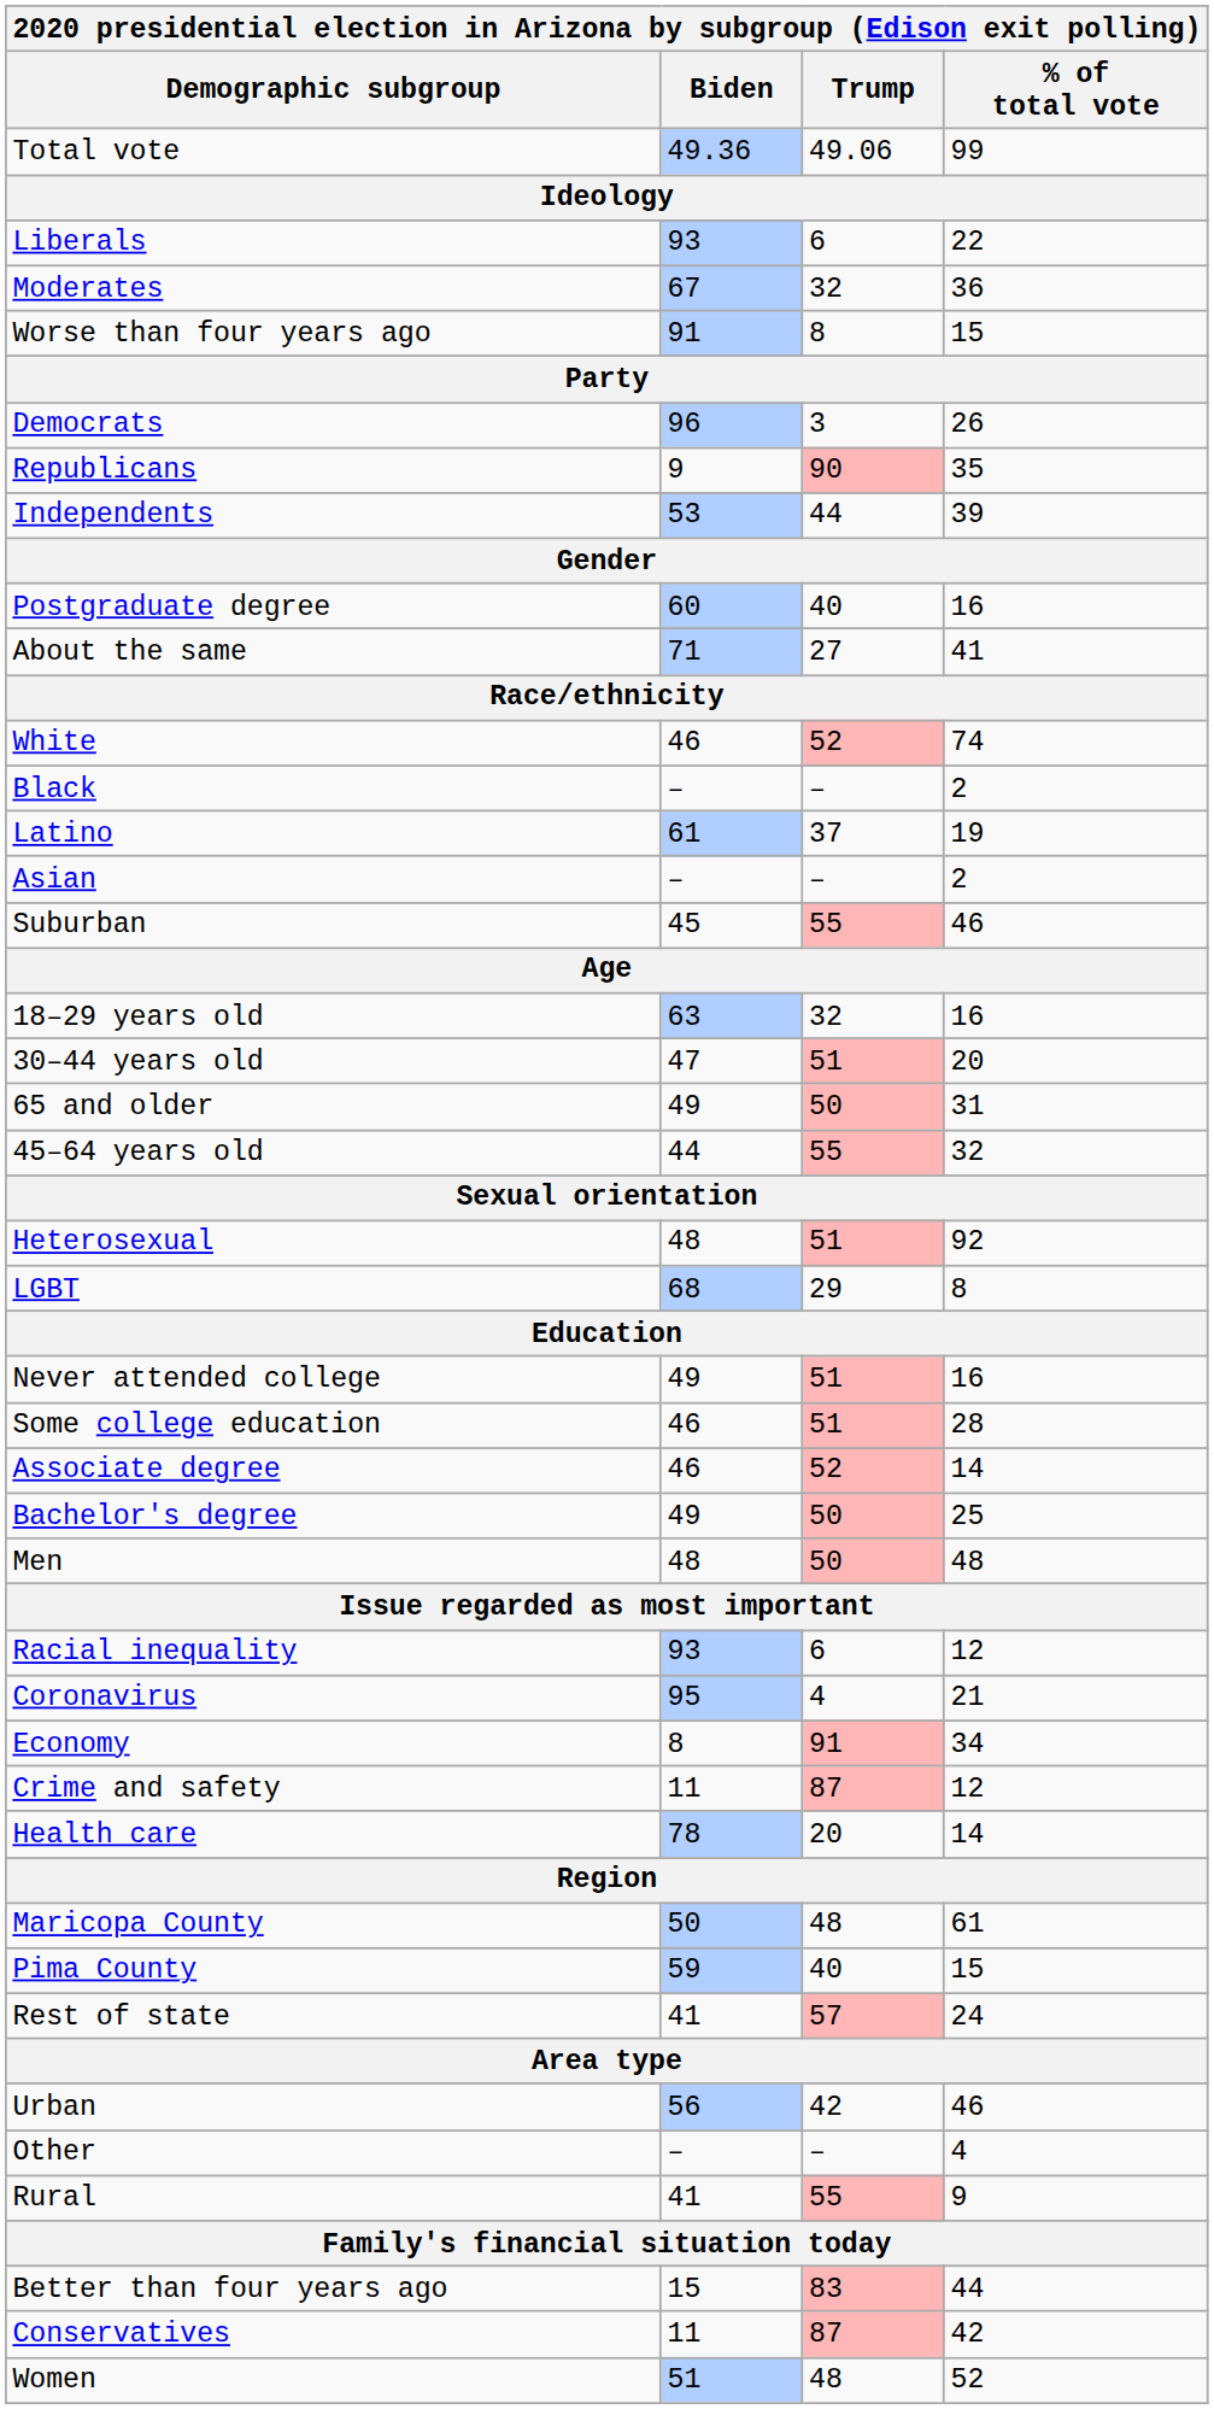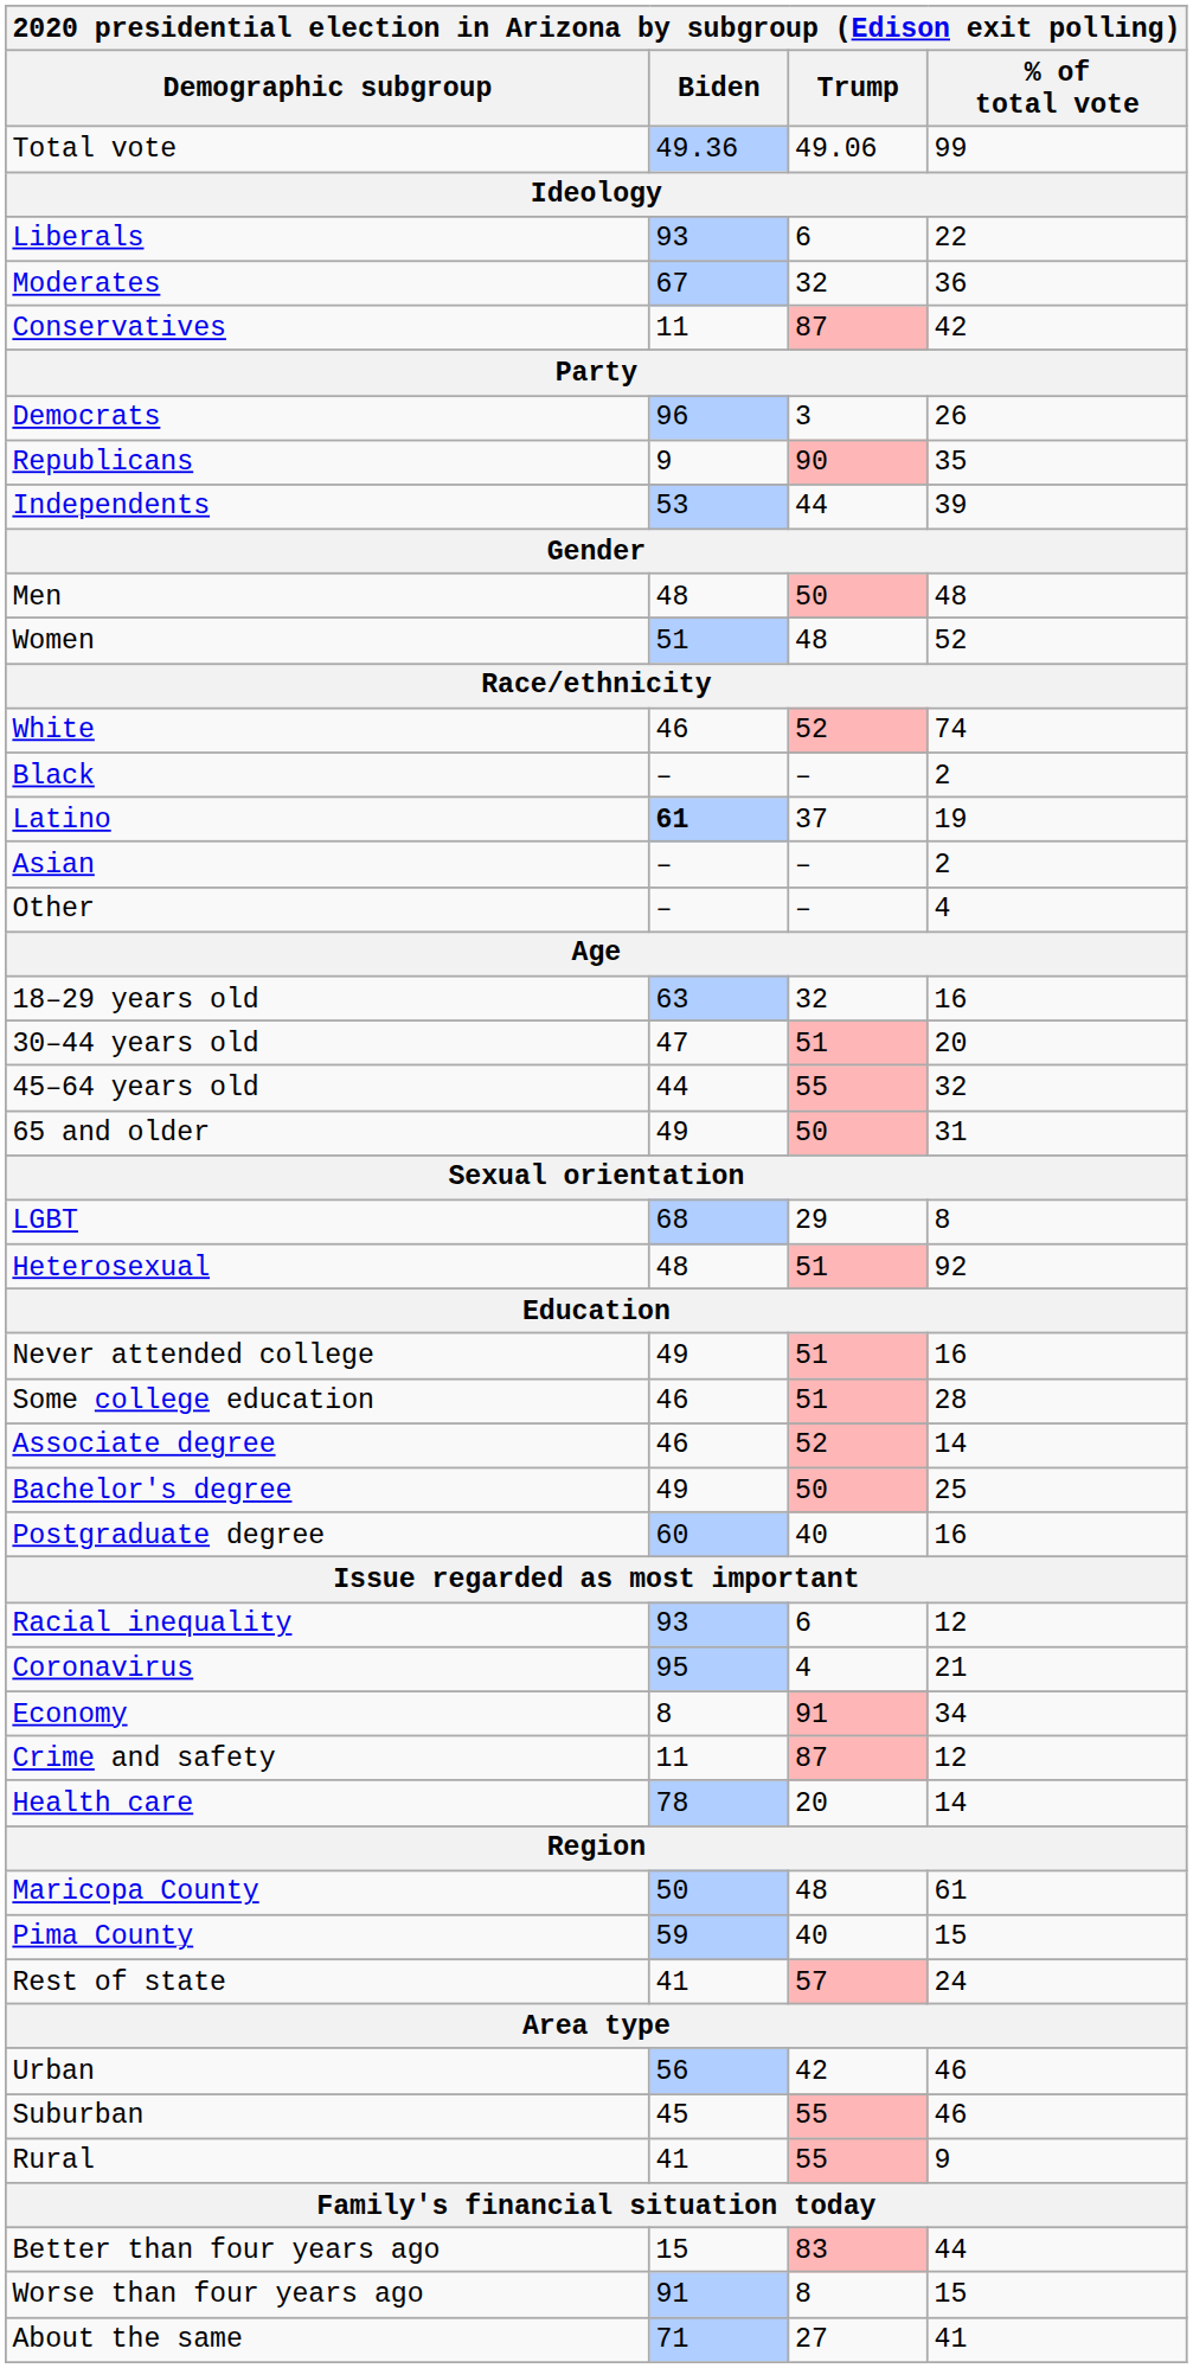 <table class="wikitable sortable">
 <tr>
 <th colspan="4">2020 presidential election in Arizona by subgroup (<a href='#'>Edison</a> exit polling)</th>
 </tr>
 <tr>
 <th>Demographic subgroup</th>
 <th>Biden</th>
 <th>Trump</th>
 <th>% of<br>total vote</th>
 </tr>
 <tr>
 <td>Total vote</td>
 <td style="text-align:left; background:#b0ceff;">49.36</td>
 <td>49.06</td>
 <td>99</td>
 </tr>
 <tr>
 <th colspan="4">Ideology</th>
 </tr>
 <tr>
 <td><a href='#'>Liberals</a></td>
 <td style="text-align:left; background:#b0ceff;">93</td>
 <td>6</td>
 <td>22</td>
 </tr>
 <tr>
 <td><a href='#'>Moderates</a></td>
 <td style="text-align:left; background:#b0ceff;">67</td>
 <td>32</td>
 <td>36</td>
 </tr>
 <tr>
-<td>Worse than four years ago</td>
-<td style="text-align:left; background:#b0ceff;">91</td>
-<td>8</td>
-<td>15</td>
+<td><a href='#'>Conservatives</a></td>
+<td>11</td>
+<td style="text-align:left; background:#ffb6b6;">87</td>
+<td>42</td>
 </tr>
 <tr>
 <th colspan="4">Party</th>
 </tr>
 <tr>
 <td><a href='#'>Democrats</a></td>
 <td style="text-align:left; background:#b0ceff;">96</td>
 <td>3</td>
 <td>26</td>
 </tr>
 <tr>
 <td><a href='#'>Republicans</a></td>
 <td>9</td>
 <td style="text-align:left; background:#ffb6b6;">90</td>
 <td>35</td>
 </tr>
 <tr>
 <td><a href='#'>Independents</a></td>
 <td style="text-align:left; background:#b0ceff;">53</td>
 <td>44</td>
 <td>39</td>
 </tr>
 <tr>
 <th colspan="4">Gender</th>
 </tr>
 <tr>
-<td><a href='#'>Postgraduate</a> degree</td>
-<td style="text-align:left; background:#b0ceff;">60</td>
-<td>40</td>
-<td>16</td>
+<td>Men</td>
+<td>48</td>
+<td style="text-align:left; background:#ffb6b6;">50</td>
+<td>48</td>
 </tr>
 <tr>
-<td>About the same</td>
-<td style="text-align:left; background:#b0ceff;">71</td>
-<td>27</td>
-<td>41</td>
+<td>Women</td>
+<td style="text-align:left; background:#b0ceff;">51</td>
+<td>48</td>
+<td>52</td>
 </tr>
 <tr>
 <th colspan="4">Race/ethnicity</th>
 </tr>
 <tr>
 <td><a href='#'>White</a></td>
 <td>46</td>
 <td style="text-align:left; background:#ffb6b6;">52</td>
 <td>74</td>
 </tr>
 <tr>
 <td><a href='#'>Black</a></td>
 <td>–</td>
 <td>–</td>
 <td>2</td>
 </tr>
 <tr>
 <td><a href='#'>Latino</a></td>
-<td style="text-align:left; background:#b0ceff;">61</td>
+<td style="text-align:left; background:#b0ceff;"><strong>61</strong></td>
 <td>37</td>
 <td>19</td>
 </tr>
 <tr>
 <td><a href='#'>Asian</a></td>
 <td>–</td>
 <td>–</td>
 <td>2</td>
 </tr>
 <tr>
-<td>Suburban</td>
-<td>45</td>
-<td style="text-align:left; background:#ffb6b6;">55</td>
-<td>46</td>
+<td>Other</td>
+<td>–</td>
+<td>–</td>
+<td>4</td>
 </tr>
 <tr>
 <th colspan="4">Age</th>
 </tr>
 <tr>
 <td>18–29 years old</td>
 <td style="text-align:left; background:#b0ceff;">63</td>
 <td>32</td>
 <td>16</td>
 </tr>
 <tr>
 <td>30–44 years old</td>
 <td>47</td>
 <td style="text-align:left; background:#ffb6b6;">51</td>
 <td>20</td>
 </tr>
 <tr>
+<td>45–64 years old</td>
+<td>44</td>
+<td style="text-align:left; background:#ffb6b6;">55</td>
+<td>32</td>
+</tr>
+<tr>
 <td>65 and older</td>
 <td>49</td>
 <td style="text-align:left; background:#ffb6b6;">50</td>
 <td>31</td>
 </tr>
 <tr>
-<td>45–64 years old</td>
-<td>44</td>
-<td style="text-align:left; background:#ffb6b6;">55</td>
-<td>32</td>
+<th colspan="4">Sexual orientation</th>
 </tr>
 <tr>
-<th colspan="4">Sexual orientation</th>
+<td><a href='#'>LGBT</a></td>
+<td style="text-align:left; background:#b0ceff;">68</td>
+<td>29</td>
+<td>8</td>
 </tr>
 <tr>
 <td><a href='#'>Heterosexual</a></td>
 <td>48</td>
 <td style="text-align:left; background:#ffb6b6;">51</td>
 <td>92</td>
-</tr>
-<tr>
-<td><a href='#'>LGBT</a></td>
-<td style="text-align:left; background:#b0ceff;">68</td>
-<td>29</td>
-<td>8</td>
 </tr>
 <tr>
 <th colspan="4">Education</th>
 </tr>
 <tr>
 <td>Never attended college</td>
 <td>49</td>
 <td style="text-align:left; background:#ffb6b6;">51</td>
 <td>16</td>
 </tr>
 <tr>
 <td>Some <a href='#'>college</a> education</td>
 <td>46</td>
 <td style="text-align:left; background:#ffb6b6;">51</td>
 <td>28</td>
 </tr>
 <tr>
 <td><a href='#'>Associate degree</a></td>
 <td>46</td>
 <td style="text-align:left; background:#ffb6b6;">52</td>
 <td>14</td>
 </tr>
 <tr>
 <td><a href='#'>Bachelor's degree</a></td>
 <td>49</td>
 <td style="text-align:left; background:#ffb6b6;">50</td>
 <td>25</td>
 </tr>
 <tr>
-<td>Men</td>
-<td>48</td>
-<td style="text-align:left; background:#ffb6b6;">50</td>
-<td>48</td>
+<td><a href='#'>Postgraduate</a> degree</td>
+<td style="text-align:left; background:#b0ceff;">60</td>
+<td>40</td>
+<td>16</td>
 </tr>
 <tr>
 <th colspan="4">Issue regarded as most important</th>
 </tr>
 <tr>
 <td><a href='#'>Racial inequality</a></td>
 <td style="text-align:left; background:#b0ceff;">93</td>
 <td>6</td>
 <td>12</td>
 </tr>
 <tr>
 <td><a href='#'>Coronavirus</a></td>
 <td style="text-align:left; background:#b0ceff;">95</td>
 <td>4</td>
 <td>21</td>
 </tr>
 <tr>
 <td><a href='#'>Economy</a></td>
 <td>8</td>
 <td style="text-align:left; background:#ffb6b6;">91</td>
 <td>34</td>
 </tr>
 <tr>
 <td><a href='#'>Crime</a> and safety</td>
 <td>11</td>
 <td style="text-align:left; background:#ffb6b6;">87</td>
 <td>12</td>
 </tr>
 <tr>
 <td><a href='#'>Health care</a></td>
 <td style="text-align:left; background:#b0ceff;">78</td>
 <td>20</td>
 <td>14</td>
 </tr>
 <tr>
 <th colspan="4">Region</th>
 </tr>
 <tr>
 <td><a href='#'>Maricopa County</a></td>
 <td style="text-align:left; background:#b0ceff;">50</td>
 <td>48</td>
 <td>61</td>
 </tr>
 <tr>
 <td><a href='#'>Pima County</a></td>
 <td style="text-align:left; background:#b0ceff;">59</td>
 <td>40</td>
 <td>15</td>
 </tr>
 <tr>
 <td>Rest of state</td>
 <td>41</td>
 <td style="text-align:left; background:#ffb6b6;">57</td>
 <td>24</td>
 </tr>
 <tr>
 <th colspan="4">Area type</th>
 </tr>
 <tr>
 <td>Urban</td>
 <td style="text-align:left; background:#b0ceff;">56</td>
 <td>42</td>
 <td>46</td>
 </tr>
 <tr>
-<td>Other</td>
-<td>–</td>
-<td>–</td>
-<td>4</td>
+<td>Suburban</td>
+<td>45</td>
+<td style="text-align:left; background:#ffb6b6;">55</td>
+<td>46</td>
 </tr>
 <tr>
 <td>Rural</td>
 <td>41</td>
 <td style="text-align:left; background:#ffb6b6;">55</td>
 <td>9</td>
 </tr>
 <tr>
 <th colspan="4">Family's financial situation today</th>
 </tr>
 <tr>
 <td>Better than four years ago</td>
 <td>15</td>
 <td style="text-align:left; background:#ffb6b6;">83</td>
 <td>44</td>
 </tr>
 <tr>
-<td><a href='#'>Conservatives</a></td>
-<td>11</td>
-<td style="text-align:left; background:#ffb6b6;">87</td>
-<td>42</td>
+<td>Worse than four years ago</td>
+<td style="text-align:left; background:#b0ceff;">91</td>
+<td>8</td>
+<td>15</td>
 </tr>
 <tr>
-<td>Women</td>
-<td style="text-align:left; background:#b0ceff;">51</td>
-<td>48</td>
-<td>52</td>
+<td>About the same</td>
+<td style="text-align:left; background:#b0ceff;">71</td>
+<td>27</td>
+<td>41</td>
 </tr>
 </table>
